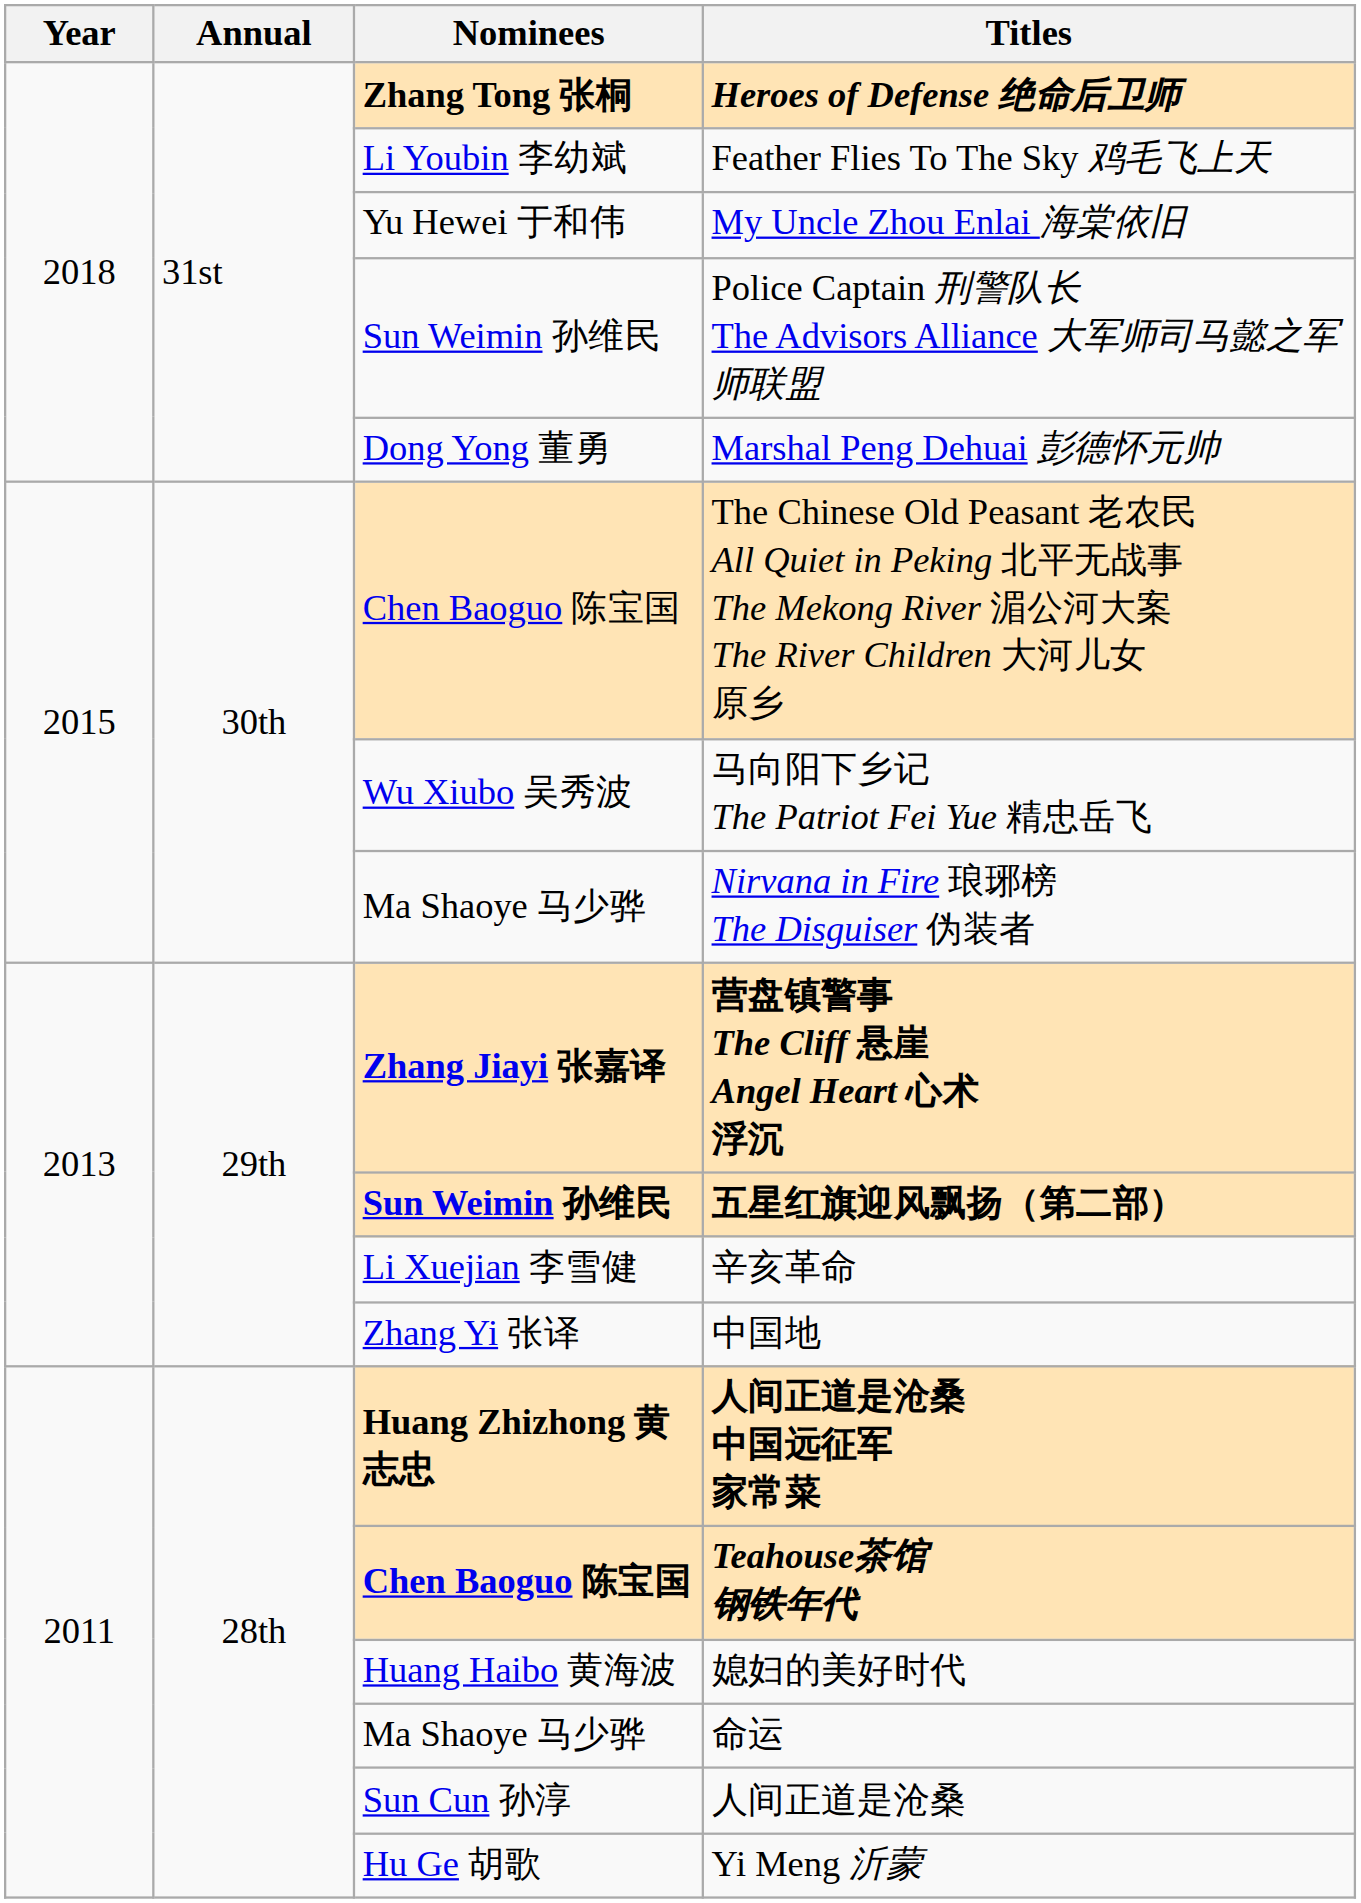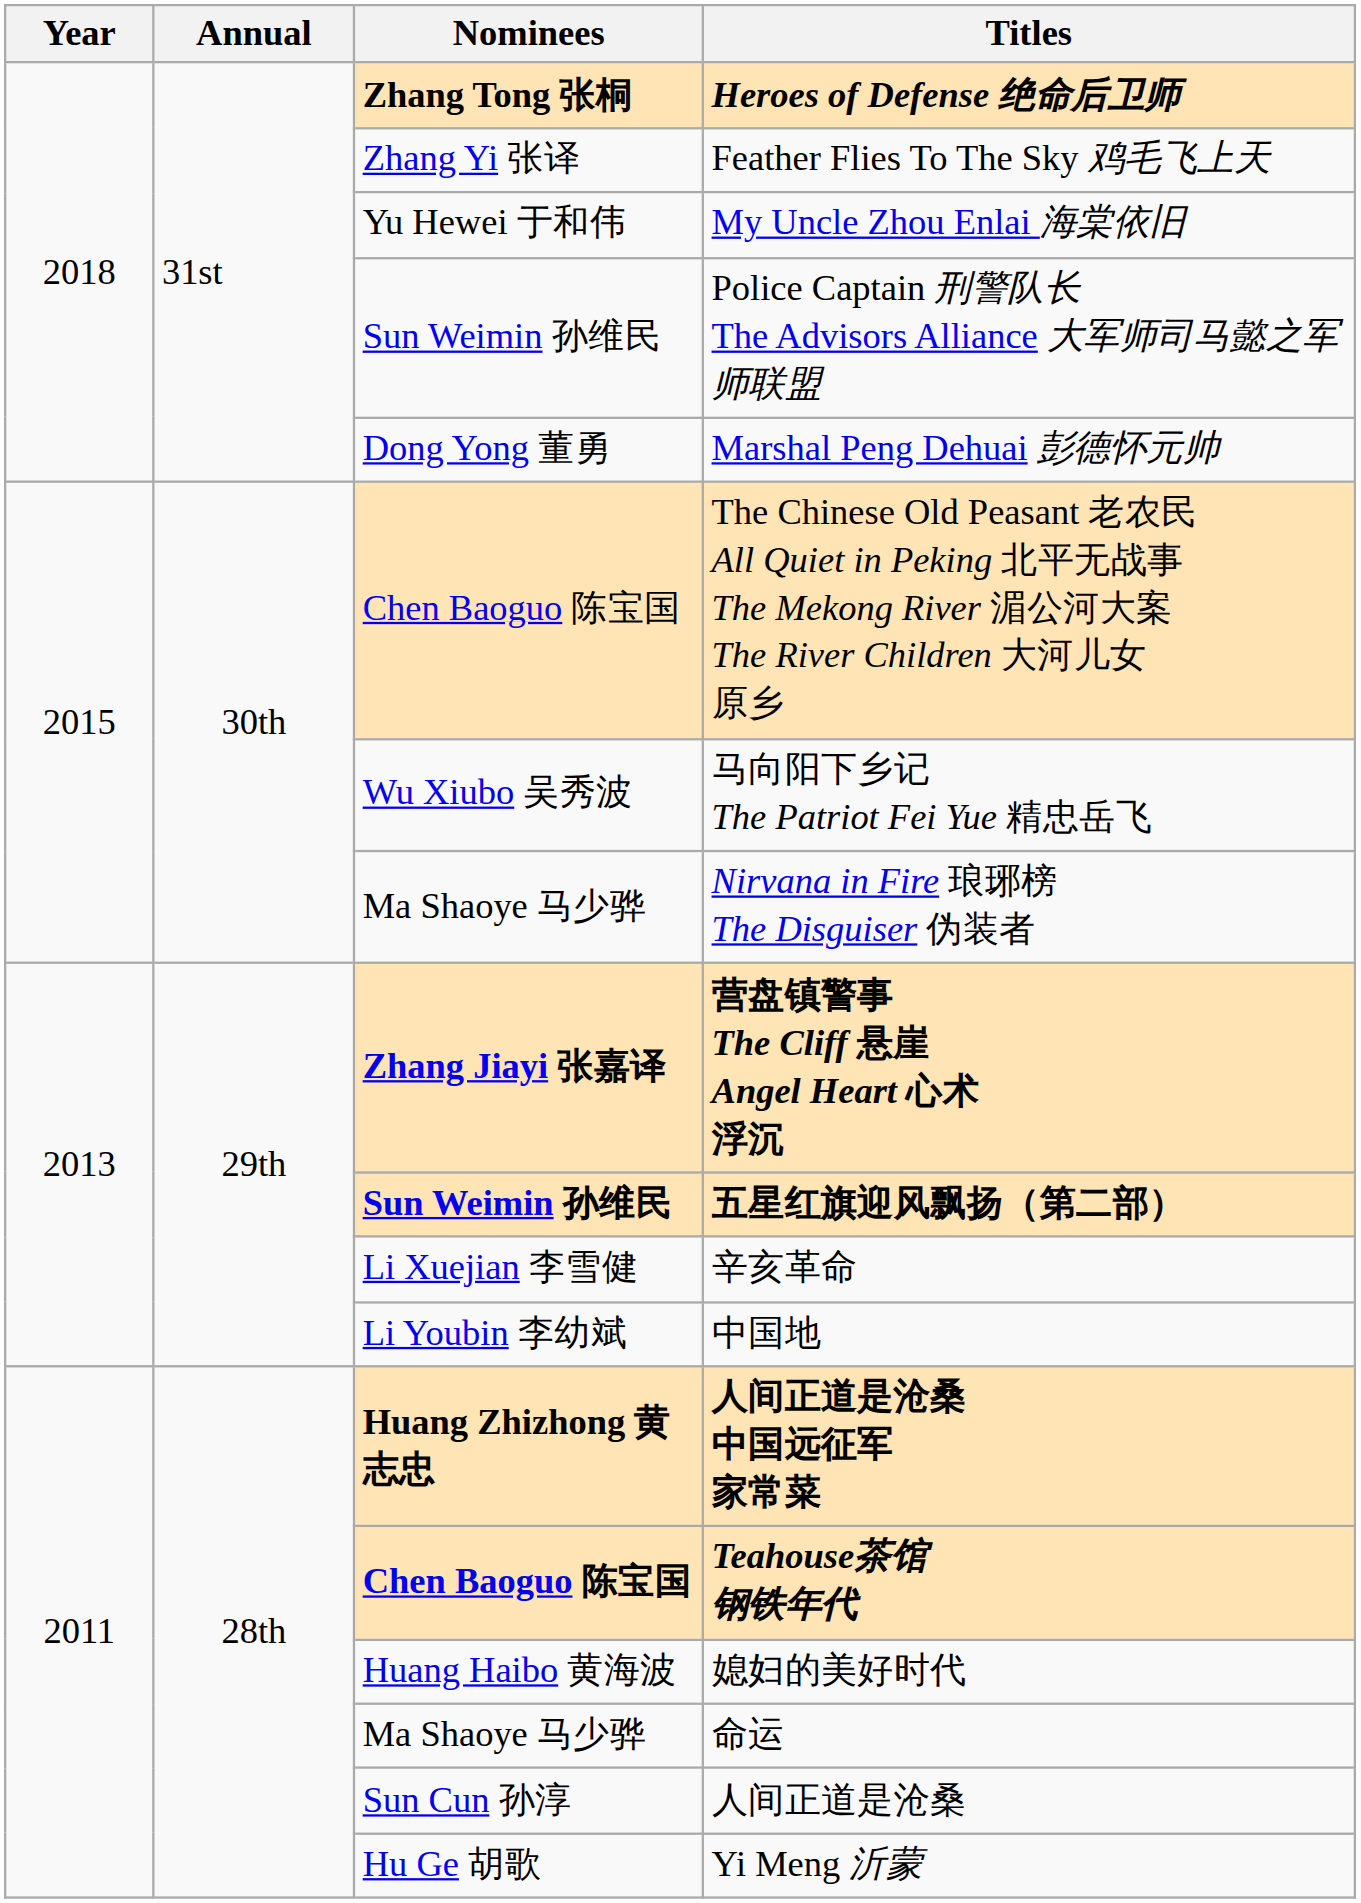 <table class="wikitable" width="95%" align="center">
 <tr>
 <th width="6%">Year</th>
 <th width="7%">Annual</th>
 <th width="15%">Nominees</th>
 <th width="28%">Titles</th>
 </tr>
 <tr>
 <td rowspan="5" style="text-align:center;">2018</td>
 <td rowspan="5">31st</td>
 <td style="background:#FFE4B5;"><strong>Zhang Tong 张桐</strong></td>
 <td style="background:#FFE4B5;"><strong><em>Heroes of Defense<em> 绝命后卫师<strong></td>
 </tr>
 <tr>
-<td><a href='#'>Li Youbin</a> 李幼斌</td>
+<td><a href='#'>Zhang Yi</a> 张译</td>
 <td></em>Feather Flies To The Sky<em> 鸡毛飞上天</td>
 </tr>
 <tr>
 <td>Yu Hewei 于和伟</td>
 <td></em><a href='#'>My Uncle Zhou Enlai </a><em> 海棠依旧</td>
 </tr>
 <tr>
 <td><a href='#'>Sun Weimin</a> 孙维民</td>
 <td></em>Police Captain<em> 刑警队长<br></em><a href='#'>The Advisors Alliance</a><em> 大军师司马懿之军师联盟</td>
 </tr>
 <tr>
 <td><a href='#'>Dong Yong</a> 董勇</td>
 <td></em><a href='#'>Marshal Peng Dehuai</a><em> 彭德怀元帅</td>
 </tr>
 <tr>
 <td rowspan="3" style="text-align:center;">2015</td>
 <td rowspan="3" style="text-align:center;">30th</td>
 <td style="background:#FFE4B5;"></strong><a href='#'>Chen Baoguo</a> 陈宝国<strong></td>
 <td style="background:#FFE4B5;"></em></strong>The Chinese Old Peasant</em> 老农民<br><em>All Quiet in Peking</em> 北平无战事<br><em>The Mekong River</em> 湄公河大案<br><em>The River Children</em> 大河儿女<br>原乡</strong></td>
 </tr>
 <tr>
 <td><a href='#'>Wu Xiubo</a> 吴秀波</td>
 <td>马向阳下乡记<br><em>The Patriot Fei Yue</em> 精忠岳飞</td>
 </tr>
 <tr>
 <td>Ma Shaoye 马少骅</td>
 <td><em><a href='#'>Nirvana in Fire</a></em> 琅琊榜<br><em><a href='#'>The Disguiser</a></em> 伪装者</td>
 </tr>
 <tr>
 <td rowspan="4" style="text-align:center;">2013</td>
 <td rowspan="4" style="text-align:center;">29th</td>
 <td style="background:#FFE4B5;"><strong><a href='#'>Zhang Jiayi</a> 张嘉译</strong></td>
 <td style="background:#FFE4B5;"><strong>营盘镇警事<br><em>The Cliff</em> 悬崖<br><em>Angel Heart</em> 心术<br>浮沉</strong></td>
 </tr>
 <tr>
 <td style="background:#FFE4B5;"><strong><a href='#'>Sun Weimin</a> 孙维民</strong></td>
 <td style="background:#FFE4B5;"><strong>五星红旗迎风飘扬（第二部）</strong></td>
 </tr>
 <tr>
 <td><a href='#'>Li Xuejian</a> 李雪健</td>
 <td>辛亥革命</td>
 </tr>
 <tr>
-<td><a href='#'>Zhang Yi</a> 张译</td>
+<td><a href='#'>Li Youbin</a> 李幼斌</td>
 <td>中国地</td>
 </tr>
 <tr>
 <td rowspan="6" style="text-align:center;">2011</td>
 <td rowspan="6" style="text-align:center;">28th</td>
 <td style="background:#FFE4B5;"><strong>Huang Zhizhong 黄志忠</strong></td>
 <td style="background:#FFE4B5;"><strong>人间正道是沧桑<br>中国远征军<br>家常菜</strong></td>
 </tr>
 <tr>
 <td style="background:#FFE4B5;"><strong><a href='#'>Chen Baoguo</a> 陈宝国</strong></td>
 <td style="background:#FFE4B5;"><strong><em>Teahouse<em>茶馆<br>钢铁年代<strong></td>
 </tr>
 <tr>
 <td><a href='#'>Huang Haibo</a> 黄海波</td>
 <td>媳妇的美好时代</td>
 </tr>
 <tr>
 <td>Ma Shaoye 马少骅</td>
 <td>命运</td>
 </tr>
 <tr>
 <td><a href='#'>Sun Cun</a> 孙淳</td>
 <td>人间正道是沧桑</td>
 </tr>
 <tr>
 <td><a href='#'>Hu Ge</a> 胡歌</td>
 <td></em>Yi Meng<em> 沂蒙</td>
 </tr>
 </table>
